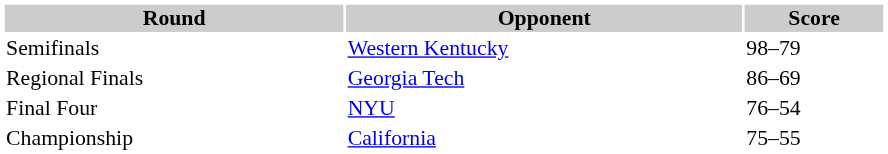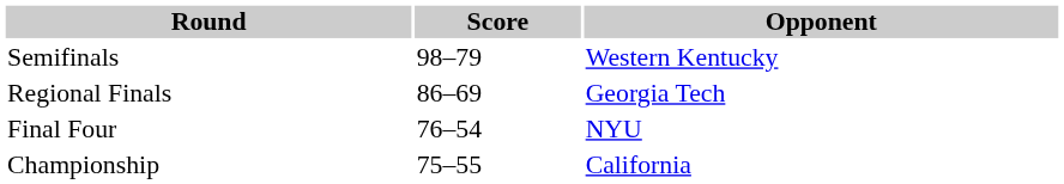 <table style="border:'1' 'solid' 'gray' " width="650">
 <tr>
 <th bgcolor="#CCCCCC">Round</th>
+<th bgcolor="#CCCCCC">Score</th>
 <th bgcolor="#CCCCCC">Opponent</th>
-<th bgcolor="#CCCCCC">Score</th>
 </tr>
 <tr>
 <td>Semifinals</td>
+<td>98–79</td>
 <td><a href='#'>Western Kentucky</a></td>
-<td>98–79</td>
 </tr>
 <tr>
 <td>Regional Finals</td>
+<td>86–69</td>
 <td><a href='#'>Georgia Tech</a></td>
-<td>86–69</td>
 </tr>
 <tr>
 <td>Final Four</td>
+<td>76–54</td>
 <td><a href='#'>NYU</a></td>
-<td>76–54</td>
 </tr>
 <tr>
 <td>Championship</td>
+<td>75–55</td>
 <td><a href='#'>California</a></td>
-<td>75–55</td>
 </tr>
 </table>
